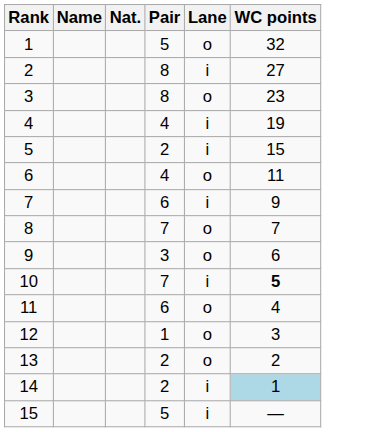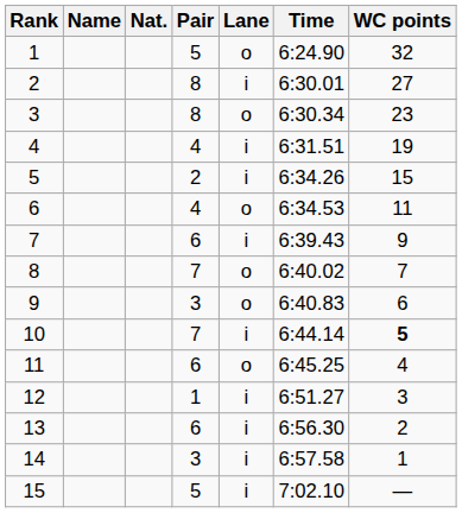 <table class="wikitable sortable" style="text-align:center">
 <tr>
 <th>Rank</th>
 <th>Name</th>
 <th>Nat.</th>
 <th>Pair</th>
 <th>Lane</th>
+<th>Time</th>
 <th>WC points</th>
 </tr>
 <tr>
 <td>1</td>
 <td align=left></td>
 <td></td>
 <td>5</td>
 <td>o</td>
+<td>6:24.90</td>
 <td>32</td>
 </tr>
 <tr>
 <td>2</td>
 <td align=left></td>
 <td></td>
 <td>8</td>
 <td>i</td>
+<td>6:30.01</td>
 <td>27</td>
 </tr>
 <tr>
 <td>3</td>
 <td align=left></td>
 <td></td>
 <td>8</td>
 <td>o</td>
+<td>6:30.34</td>
 <td>23</td>
 </tr>
 <tr>
 <td>4</td>
 <td align=left></td>
 <td></td>
 <td>4</td>
 <td>i</td>
+<td>6:31.51</td>
 <td>19</td>
 </tr>
 <tr>
 <td>5</td>
 <td align=left></td>
 <td></td>
 <td>2</td>
 <td>i</td>
+<td>6:34.26</td>
 <td>15</td>
 </tr>
 <tr>
 <td>6</td>
 <td align=left></td>
 <td></td>
 <td>4</td>
 <td>o</td>
+<td>6:34.53</td>
 <td>11</td>
 </tr>
 <tr>
 <td>7</td>
 <td align=left></td>
 <td></td>
 <td>6</td>
 <td>i</td>
+<td>6:39.43</td>
 <td>9</td>
 </tr>
 <tr>
 <td>8</td>
 <td align=left></td>
 <td></td>
 <td>7</td>
 <td>o</td>
+<td>6:40.02</td>
 <td>7</td>
 </tr>
 <tr>
 <td>9</td>
 <td align=left></td>
 <td></td>
 <td>3</td>
 <td>o</td>
+<td>6:40.83</td>
 <td>6</td>
 </tr>
 <tr>
 <td>10</td>
 <td align=left></td>
 <td></td>
 <td>7</td>
 <td>i</td>
+<td>6:44.14</td>
 <td><strong>5</strong></td>
 </tr>
 <tr>
 <td>11</td>
 <td align=left></td>
 <td></td>
 <td>6</td>
 <td>o</td>
+<td>6:45.25</td>
 <td>4</td>
 </tr>
 <tr>
 <td>12</td>
 <td align=left></td>
 <td></td>
 <td>1</td>
-<td>o</td>
+<td>i</td>
+<td>6:51.27</td>
 <td>3</td>
 </tr>
 <tr>
 <td>13</td>
 <td align=left></td>
 <td></td>
-<td>2</td>
-<td>o</td>
+<td>6</td>
+<td>i</td>
+<td>6:56.30</td>
 <td>2</td>
 </tr>
 <tr>
 <td>14</td>
 <td align=left></td>
 <td></td>
-<td>2</td>
+<td>3</td>
 <td>i</td>
-<td style="background: lightblue;">1</td>
+<td>6:57.58</td>
+<td>1</td>
 </tr>
 <tr>
 <td>15</td>
 <td align=left></td>
 <td></td>
 <td>5</td>
 <td>i</td>
+<td>7:02.10</td>
 <td>—</td>
 </tr>
 </table>
